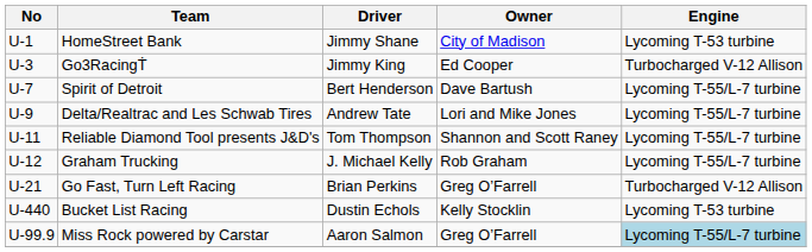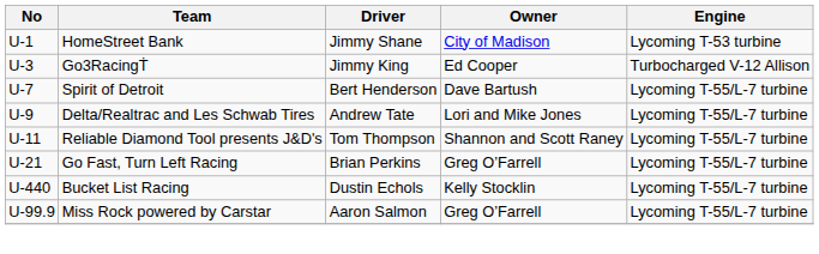 <table class="wikitable">
 <tr>
 <th>No</th>
 <th>Team</th>
 <th>Driver</th>
 <th>Owner</th>
 <th>Engine</th>
 </tr>
 <tr>
 <td>U-1</td>
 <td>HomeStreet Bank</td>
 <td>Jimmy Shane</td>
 <td><a href='#'>City of Madison</a></td>
 <td>Lycoming T-53 turbine</td>
 </tr>
 <tr>
 <td>U-3</td>
 <td>Go3RacingṪ</td>
 <td>Jimmy King</td>
 <td>Ed Cooper</td>
 <td>Turbocharged V-12 Allison</td>
 </tr>
 <tr>
 <td>U-7</td>
 <td>Spirit of Detroit</td>
 <td>Bert Henderson</td>
 <td>Dave Bartush</td>
 <td>Lycoming T-55/L-7 turbine</td>
 </tr>
 <tr>
 <td>U-9</td>
 <td>Delta/Realtrac and Les Schwab Tires</td>
 <td>Andrew Tate</td>
 <td>Lori and Mike Jones</td>
 <td>Lycoming T-55/L-7 turbine</td>
 </tr>
 <tr>
 <td>U-11</td>
 <td>Reliable Diamond Tool presents J&D's</td>
 <td>Tom Thompson</td>
 <td>Shannon and Scott Raney</td>
 <td>Lycoming T-55/L-7 turbine</td>
 </tr>
 <tr>
-<td>U-12</td>
-<td>Graham Trucking</td>
-<td>J. Michael Kelly</td>
-<td>Rob Graham</td>
-<td>Lycoming T-55/L-7 turbine</td>
-</tr>
-<tr>
 <td>U-21</td>
 <td>Go Fast, Turn Left Racing</td>
 <td>Brian Perkins</td>
 <td>Greg O’Farrell</td>
-<td>Turbocharged V-12 Allison</td>
+<td>Lycoming T-55/L-7 turbine</td>
 </tr>
 <tr>
 <td>U-440</td>
 <td>Bucket List Racing</td>
 <td>Dustin Echols</td>
 <td>Kelly Stocklin</td>
-<td>Lycoming T-53 turbine</td>
+<td>Lycoming T-55/L-7 turbine</td>
 </tr>
 <tr>
 <td>U-99.9</td>
 <td>Miss Rock powered by Carstar</td>
 <td>Aaron Salmon</td>
 <td>Greg O’Farrell</td>
-<td style="background: lightblue;">Lycoming T-55/L-7 turbine</td>
+<td>Lycoming T-55/L-7 turbine</td>
 </tr>
 <tr>
 </tr>
 </table>
